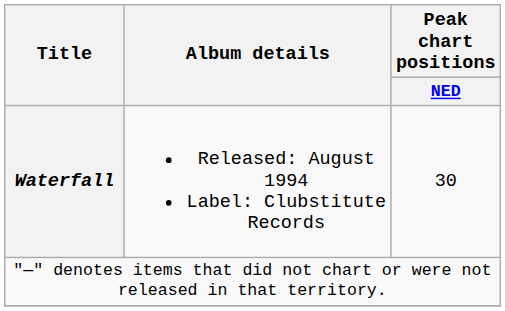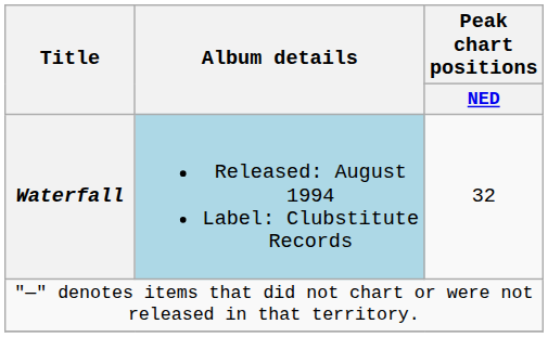 <table class="wikitable plainrowheaders" style="text-align:center;">
 <tr>
 <th scope="col" rowspan="2" style="width:6em;">Title</th>
 <th scope="col" rowspan="2" style="width:14em;">Album details</th>
 <th scope="col" colspan="1">Peak<br>chart<br>positions</th>
 </tr>
 <tr>
 <th style="width:2em;font-size:90%;"><a href='#'>NED</a><br></th>
 </tr>
 <tr>
 <th scope="row"><em>Waterfall</em></th>
-<td><br><ul><li>Released: August 1994</li><li>Label: Clubstitute Records</li></ul></td>
-<td>30</td>
+<td style="background: lightblue;"><br><ul><li>Released: August 1994</li><li>Label: Clubstitute Records</li></ul></td>
+<td>32</td>
 </tr>
 <tr>
 <td align="center" colspan="15" style="font-size:90%">"—" denotes items that did not chart or were not released in that territory.</td>
 </tr>
 <tr>
 </tr>
 </table>
